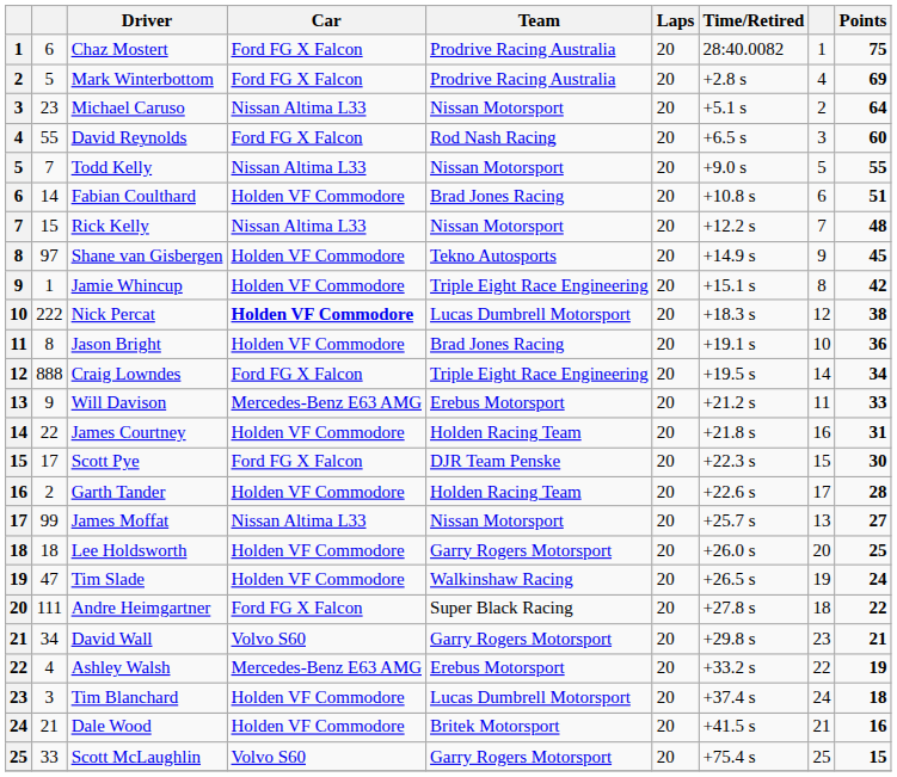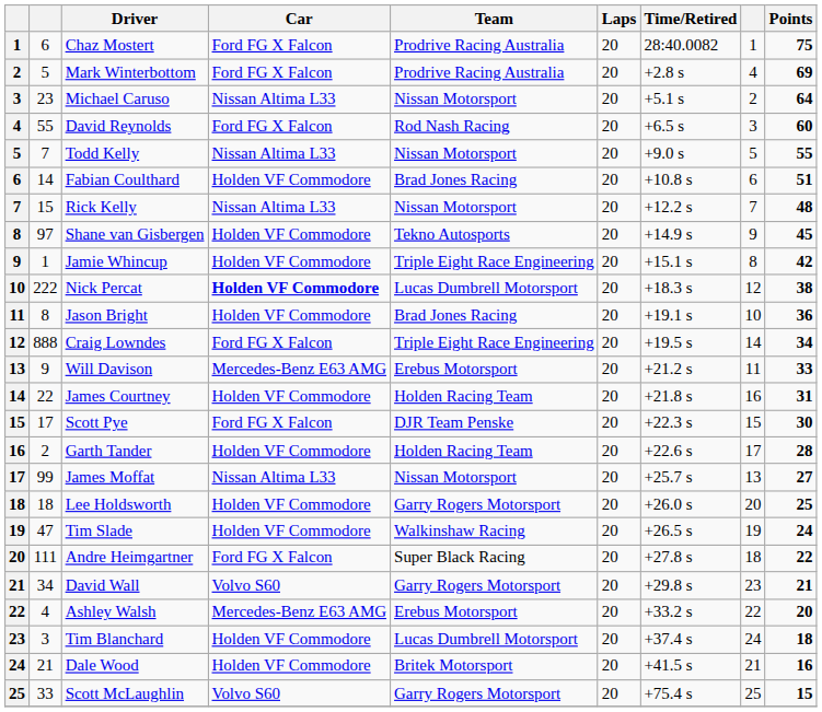 <table class="wikitable" style="font-size: 85%">
 <tr>
 <th></th>
 <th></th>
 <th>Driver</th>
 <th>Car</th>
 <th>Team</th>
 <th>Laps</th>
 <th>Time/Retired</th>
 <th></th>
 <th>Points</th>
 </tr>
 <tr>
 <th>1</th>
 <td align="center">6</td>
 <td> <a href='#'>Chaz Mostert</a></td>
 <td><a href='#'>Ford FG X Falcon</a></td>
 <td><a href='#'>Prodrive Racing Australia</a></td>
 <td>20</td>
 <td>28:40.0082</td>
 <td align="center">1</td>
 <td align="right"><strong>75</strong></td>
 </tr>
 <tr>
 <th>2</th>
 <td align="center">5</td>
 <td> <a href='#'>Mark Winterbottom</a></td>
 <td><a href='#'>Ford FG X Falcon</a></td>
 <td><a href='#'>Prodrive Racing Australia</a></td>
 <td>20</td>
 <td>+2.8 s</td>
 <td align="center">4</td>
 <td align="right"><strong>69</strong></td>
 </tr>
 <tr>
 <th>3</th>
 <td align="center">23</td>
 <td> <a href='#'>Michael Caruso</a></td>
 <td><a href='#'>Nissan Altima L33</a></td>
 <td><a href='#'>Nissan Motorsport</a></td>
 <td>20</td>
 <td>+5.1 s</td>
 <td align="center">2</td>
 <td align="right"><strong>64</strong></td>
 </tr>
 <tr>
 <th>4</th>
 <td align="center">55</td>
 <td> <a href='#'>David Reynolds</a></td>
 <td><a href='#'>Ford FG X Falcon</a></td>
 <td><a href='#'>Rod Nash Racing</a></td>
 <td>20</td>
 <td>+6.5 s</td>
 <td align="center">3</td>
 <td align="right"><strong>60</strong></td>
 </tr>
 <tr>
 <th>5</th>
 <td align="center">7</td>
 <td> <a href='#'>Todd Kelly</a></td>
 <td><a href='#'>Nissan Altima L33</a></td>
 <td><a href='#'>Nissan Motorsport</a></td>
 <td>20</td>
 <td>+9.0 s</td>
 <td align="center">5</td>
 <td align="right"><strong>55</strong></td>
 </tr>
 <tr>
 <th>6</th>
 <td align="center">14</td>
 <td> <a href='#'>Fabian Coulthard</a></td>
 <td><a href='#'>Holden VF Commodore</a></td>
 <td><a href='#'>Brad Jones Racing</a></td>
 <td>20</td>
 <td>+10.8 s</td>
 <td align="center">6</td>
 <td align="right"><strong>51</strong></td>
 </tr>
 <tr>
 <th>7</th>
 <td align="center">15</td>
 <td> <a href='#'>Rick Kelly</a></td>
 <td><a href='#'>Nissan Altima L33</a></td>
 <td><a href='#'>Nissan Motorsport</a></td>
 <td>20</td>
 <td>+12.2 s</td>
 <td align="center">7</td>
 <td align="right"><strong>48</strong></td>
 </tr>
 <tr>
 <th>8</th>
 <td align="center">97</td>
 <td> <a href='#'>Shane van Gisbergen</a></td>
 <td><a href='#'>Holden VF Commodore</a></td>
 <td><a href='#'>Tekno Autosports</a></td>
 <td>20</td>
 <td>+14.9 s</td>
 <td align="center">9</td>
 <td align="right"><strong>45</strong></td>
 </tr>
 <tr>
 <th>9</th>
 <td align="center">1</td>
 <td> <a href='#'>Jamie Whincup</a></td>
 <td><a href='#'>Holden VF Commodore</a></td>
 <td><a href='#'>Triple Eight Race Engineering</a></td>
 <td>20</td>
 <td>+15.1 s</td>
 <td align="center">8</td>
 <td align="right"><strong>42</strong></td>
 </tr>
 <tr>
 <th>10</th>
 <td align="center">222</td>
 <td> <a href='#'>Nick Percat</a></td>
 <td><strong><a href='#'>Holden VF Commodore</a></strong></td>
 <td><a href='#'>Lucas Dumbrell Motorsport</a></td>
 <td>20</td>
 <td>+18.3 s</td>
 <td align="center">12</td>
 <td align="right"><strong>38</strong></td>
 </tr>
 <tr>
 <th>11</th>
 <td align="center">8</td>
 <td> <a href='#'>Jason Bright</a></td>
 <td><a href='#'>Holden VF Commodore</a></td>
 <td><a href='#'>Brad Jones Racing</a></td>
 <td>20</td>
 <td>+19.1 s</td>
 <td align="center">10</td>
 <td align="right"><strong>36</strong></td>
 </tr>
 <tr>
 <th>12</th>
 <td align="center">888</td>
 <td> <a href='#'>Craig Lowndes</a></td>
 <td><a href='#'>Ford FG X Falcon</a></td>
 <td><a href='#'>Triple Eight Race Engineering</a></td>
 <td>20</td>
 <td>+19.5 s</td>
 <td align="center">14</td>
 <td align="right"><strong>34</strong></td>
 </tr>
 <tr>
 <th>13</th>
 <td align="center">9</td>
 <td> <a href='#'>Will Davison</a></td>
 <td><a href='#'>Mercedes-Benz E63 AMG</a></td>
 <td><a href='#'>Erebus Motorsport</a></td>
 <td>20</td>
 <td>+21.2 s</td>
 <td align="center">11</td>
 <td align="right"><strong>33</strong></td>
 </tr>
 <tr>
 <th>14</th>
 <td align="center">22</td>
 <td> <a href='#'>James Courtney</a></td>
 <td><a href='#'>Holden VF Commodore</a></td>
 <td><a href='#'>Holden Racing Team</a></td>
 <td>20</td>
 <td>+21.8 s</td>
 <td align="center">16</td>
 <td align="right"><strong>31</strong></td>
 </tr>
 <tr>
 <th>15</th>
 <td align="center">17</td>
 <td> <a href='#'>Scott Pye</a></td>
 <td><a href='#'>Ford FG X Falcon</a></td>
 <td><a href='#'>DJR Team Penske</a></td>
 <td>20</td>
 <td>+22.3 s</td>
 <td align="center">15</td>
 <td align="right"><strong>30</strong></td>
 </tr>
 <tr>
 <th>16</th>
 <td align="center">2</td>
 <td> <a href='#'>Garth Tander</a></td>
 <td><a href='#'>Holden VF Commodore</a></td>
 <td><a href='#'>Holden Racing Team</a></td>
 <td>20</td>
 <td>+22.6 s</td>
 <td align="center">17</td>
 <td align="right"><strong>28</strong></td>
 </tr>
 <tr>
 <th>17</th>
 <td align="center">99</td>
 <td> <a href='#'>James Moffat</a></td>
 <td><a href='#'>Nissan Altima L33</a></td>
 <td><a href='#'>Nissan Motorsport</a></td>
 <td>20</td>
 <td>+25.7 s</td>
 <td align="center">13</td>
 <td align="right"><strong>27</strong></td>
 </tr>
 <tr>
 <th>18</th>
 <td align="center">18</td>
 <td> <a href='#'>Lee Holdsworth</a></td>
 <td><a href='#'>Holden VF Commodore</a></td>
 <td><a href='#'>Garry Rogers Motorsport</a></td>
 <td>20</td>
 <td>+26.0 s</td>
 <td align="center">20</td>
 <td align="right"><strong>25</strong></td>
 </tr>
 <tr>
 <th>19</th>
 <td align="center">47</td>
 <td> <a href='#'>Tim Slade</a></td>
 <td><a href='#'>Holden VF Commodore</a></td>
 <td><a href='#'>Walkinshaw Racing</a></td>
 <td>20</td>
 <td>+26.5 s</td>
 <td align="center">19</td>
 <td align="right"><strong>24</strong></td>
 </tr>
 <tr>
 <th>20</th>
 <td align="center">111</td>
 <td> <a href='#'>Andre Heimgartner</a></td>
 <td><a href='#'>Ford FG X Falcon</a></td>
 <td>Super Black Racing</td>
 <td>20</td>
 <td>+27.8 s</td>
 <td align="center">18</td>
 <td align="right"><strong>22</strong></td>
 </tr>
 <tr>
 <th>21</th>
 <td align="center">34</td>
 <td> <a href='#'>David Wall</a></td>
 <td><a href='#'>Volvo S60</a></td>
 <td><a href='#'>Garry Rogers Motorsport</a></td>
 <td>20</td>
 <td>+29.8 s</td>
 <td align="center">23</td>
 <td align="right"><strong>21</strong></td>
 </tr>
 <tr>
 <th>22</th>
 <td align="center">4</td>
 <td> <a href='#'>Ashley Walsh</a></td>
 <td><a href='#'>Mercedes-Benz E63 AMG</a></td>
 <td><a href='#'>Erebus Motorsport</a></td>
 <td>20</td>
 <td>+33.2 s</td>
 <td align="center">22</td>
-<td align="right"><strong>19</strong></td>
+<td align="right"><strong>20</strong></td>
 </tr>
 <tr>
 <th>23</th>
 <td align="center">3</td>
 <td> <a href='#'>Tim Blanchard</a></td>
 <td><a href='#'>Holden VF Commodore</a></td>
 <td><a href='#'>Lucas Dumbrell Motorsport</a></td>
 <td>20</td>
 <td>+37.4 s</td>
 <td align="center">24</td>
 <td align="right"><strong>18</strong></td>
 </tr>
 <tr>
 <th>24</th>
 <td align="center">21</td>
 <td> <a href='#'>Dale Wood</a></td>
 <td><a href='#'>Holden VF Commodore</a></td>
 <td><a href='#'>Britek Motorsport</a></td>
 <td>20</td>
 <td>+41.5 s</td>
 <td align="center">21</td>
 <td align="right"><strong>16</strong></td>
 </tr>
 <tr>
 <th>25</th>
 <td align="center">33</td>
 <td> <a href='#'>Scott McLaughlin</a></td>
 <td><a href='#'>Volvo S60</a></td>
 <td><a href='#'>Garry Rogers Motorsport</a></td>
 <td>20</td>
 <td>+75.4 s</td>
 <td align="center">25</td>
 <td align="right"><strong>15</strong></td>
 </tr>
 <tr>
 </tr>
 </table>
